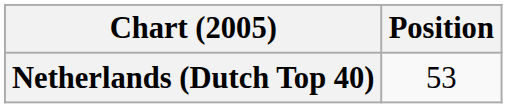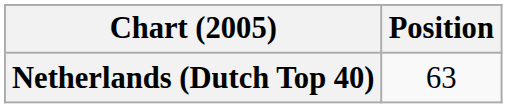 <table class="wikitable plainrowheaders" style="text-align:center">
 <tr>
 <th>Chart (2005)</th>
 <th>Position</th>
 </tr>
 <tr>
 <th scope="row">Netherlands (Dutch Top 40)</th>
-<td>53</td>
+<td>63</td>
 </tr>
 </table>
